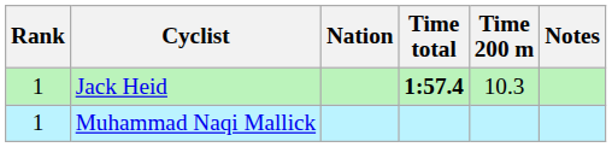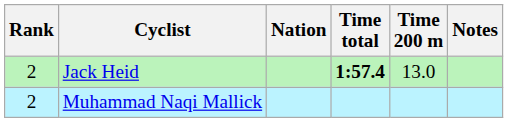 <table class="wikitable sortable" style="text-align:center">
 <tr>
 <th>Rank</th>
 <th>Cyclist</th>
 <th>Nation</th>
 <th>Time<br>total</th>
 <th>Time<br>200 m</th>
 <th>Notes</th>
 </tr>
 <tr bgcolor=bbf3bb>
-<td>1</td>
+<td>2</td>
 <td align=left><a href='#'>Jack Heid</a></td>
 <td align=left></td>
 <td><strong>1:57.4</strong></td>
-<td>10.3</td>
+<td>13.0</td>
 <td></td>
 </tr>
 <tr bgcolor=bbf3ff>
-<td>1</td>
+<td>2</td>
 <td align=left><a href='#'>Muhammad Naqi Mallick</a></td>
 <td align=left></td>
 <td></td>
 <td></td>
 <td></td>
 </tr>
 </table>
